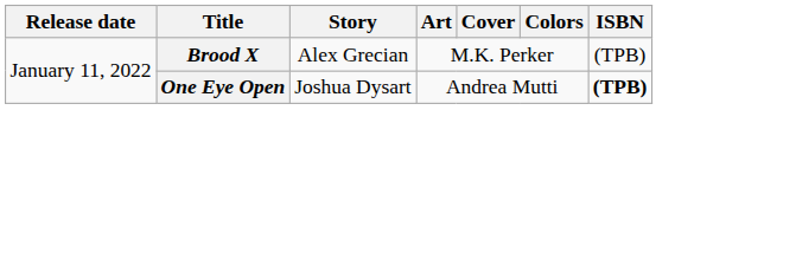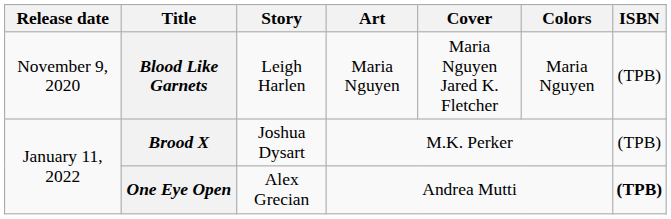 <table class="wikitable" style="text-align: center">
 <tr>
 <th>Release date</th>
 <th>Title</th>
 <th>Story</th>
 <th>Art</th>
 <th>Cover</th>
 <th>Colors</th>
 <th>ISBN</th>
 </tr>
 <tr>
+<td>November 9, 2020</td>
+<th><em>Blood Like Garnets</em></th>
+<td>Leigh Harlen</td>
+<td>Maria Nguyen</td>
+<td>Maria Nguyen<br>Jared K. Fletcher</td>
+<td>Maria Nguyen</td>
+<td> (TPB)</td>
+</tr>
+<tr>
 <td rowspan=2>January 11, 2022</td>
 <th><em>Brood X</em></th>
-<td>Alex Grecian</td>
+<td>Joshua Dysart</td>
 <td colspan=3>M.K. Perker</td>
 <td> (TPB)</td>
 </tr>
 <tr>
 <th><em>One Eye Open</em></th>
-<td>Joshua Dysart</td>
+<td>Alex Grecian</td>
 <td colspan=3>Andrea Mutti</td>
 <td><strong> (TPB)</strong></td>
 </tr>
 </table>
